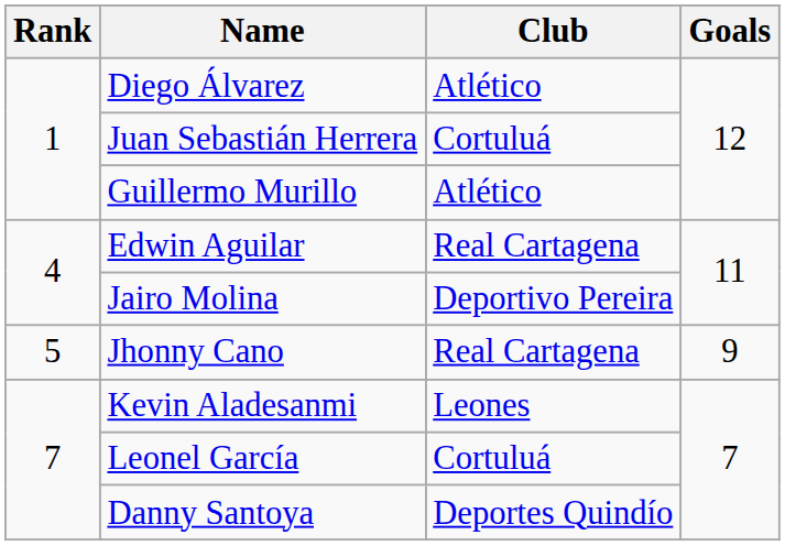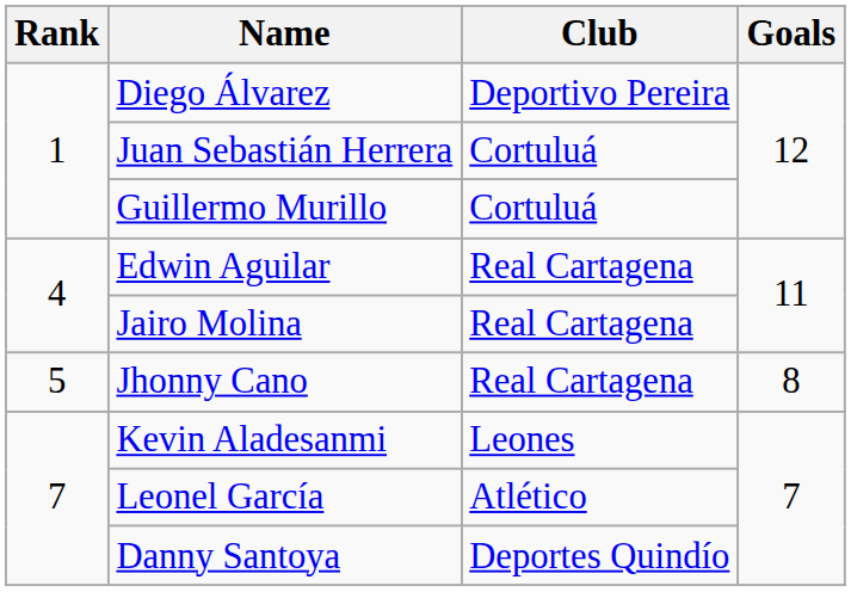 <table class="wikitable" border="1">
 <tr>
 <th>Rank</th>
 <th>Name</th>
 <th>Club</th>
 <th>Goals</th>
 </tr>
 <tr>
 <td rowspan=3 align=center>1</td>
 <td> <a href='#'>Diego Álvarez</a></td>
-<td><a href='#'>Atlético</a></td>
+<td><a href='#'>Deportivo Pereira</a></td>
 <td rowspan=3 align=center>12</td>
 </tr>
 <tr>
 <td> <a href='#'>Juan Sebastián Herrera</a></td>
 <td><a href='#'>Cortuluá</a></td>
 </tr>
 <tr>
 <td> <a href='#'>Guillermo Murillo</a></td>
-<td><a href='#'>Atlético</a></td>
+<td><a href='#'>Cortuluá</a></td>
 </tr>
 <tr>
 <td rowspan=2 align=center>4</td>
 <td> <a href='#'>Edwin Aguilar</a></td>
 <td><a href='#'>Real Cartagena</a></td>
 <td rowspan=2 align=center>11</td>
 </tr>
 <tr>
 <td> <a href='#'>Jairo Molina</a></td>
-<td><a href='#'>Deportivo Pereira</a></td>
+<td><a href='#'>Real Cartagena</a></td>
 </tr>
 <tr>
 <td align=center>5</td>
 <td> <a href='#'>Jhonny Cano</a></td>
 <td><a href='#'>Real Cartagena</a></td>
-<td align=center>9</td>
+<td align=center>8</td>
 </tr>
 <tr>
 <td rowspan=3 align=center>7</td>
 <td> <a href='#'>Kevin Aladesanmi</a></td>
 <td><a href='#'>Leones</a></td>
 <td rowspan=3 align=center>7</td>
 </tr>
 <tr>
 <td> <a href='#'>Leonel García</a></td>
-<td><a href='#'>Cortuluá</a></td>
+<td><a href='#'>Atlético</a></td>
 </tr>
 <tr>
 <td> <a href='#'>Danny Santoya</a></td>
 <td><a href='#'>Deportes Quindío</a></td>
 </tr>
 </table>
